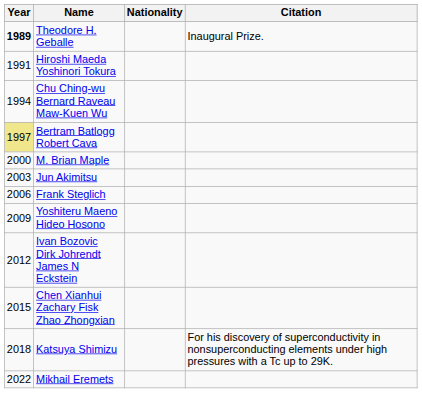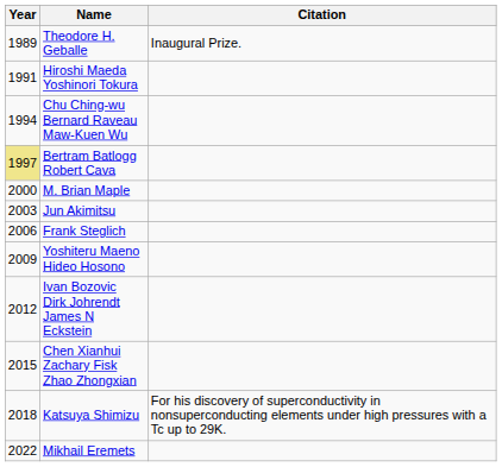 <table class="wikitable">
 <tr bgcolor="#ccccc">
 <th style="width:7%">Year</th>
 <th style="width:22%">Name</th>
-<th style="width:12%">Nationality</th>
 <th>Citation</th>
 </tr>
 <tr>
-<td><strong>1989</strong></td>
+<td>1989</td>
 <td><a href='#'>Theodore H. Geballe</a></td>
-<td></td>
 <td>Inaugural Prize.</td>
 </tr>
 <tr>
 <td>1991</td>
 <td><a href='#'>Hiroshi Maeda</a><br><a href='#'>Yoshinori Tokura</a></td>
-<td><br></td>
 <td></td>
 </tr>
 <tr>
 <td>1994</td>
 <td><a href='#'>Chu Ching-wu</a><br><a href='#'>Bernard Raveau</a><br><a href='#'>Maw-Kuen Wu</a></td>
-<td><br><br></td>
 <td></td>
 </tr>
 <tr>
 <td style="background: khaki;">1997</td>
 <td><a href='#'>Bertram Batlogg</a><br><a href='#'>Robert Cava</a></td>
-<td><br></td>
 <td></td>
 </tr>
 <tr>
 <td>2000</td>
 <td><a href='#'>M. Brian Maple</a></td>
 <td></td>
-<td></td>
 </tr>
 <tr>
 <td>2003</td>
 <td><a href='#'>Jun Akimitsu</a></td>
-<td></td>
 <td></td>
 </tr>
 <tr>
 <td>2006</td>
 <td><a href='#'>Frank Steglich</a></td>
 <td></td>
-<td></td>
 </tr>
 <tr>
 <td>2009</td>
 <td><a href='#'>Yoshiteru Maeno</a><br><a href='#'>Hideo Hosono</a></td>
-<td><br></td>
 <td></td>
 </tr>
 <tr>
 <td>2012</td>
 <td><a href='#'>Ivan Bozovic</a><br><a href='#'>Dirk Johrendt</a><br><a href='#'>James N Eckstein</a></td>
 <td><br><br></td>
-<td><br><br></td>
 </tr>
 <tr>
 <td>2015</td>
 <td><a href='#'>Chen Xianhui</a><br><a href='#'>Zachary Fisk</a><br><a href='#'>Zhao Zhongxian</a></td>
-<td><br><br></td>
 <td></td>
 </tr>
 <tr>
 <td>2018</td>
 <td><a href='#'>Katsuya Shimizu</a></td>
-<td></td>
 <td>For his discovery of superconductivity in nonsuperconducting elements under high pressures with a Tc up to 29K.</td>
 </tr>
 <tr>
 <td>2022</td>
 <td><a href='#'>Mikhail Eremets</a></td>
 <td></td>
-<td></td>
 </tr>
 </table>
